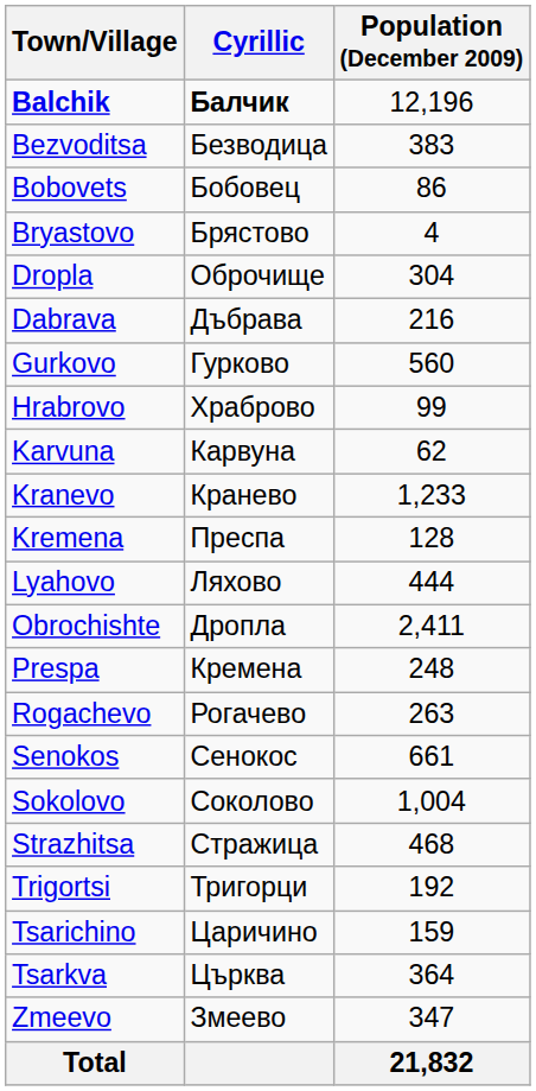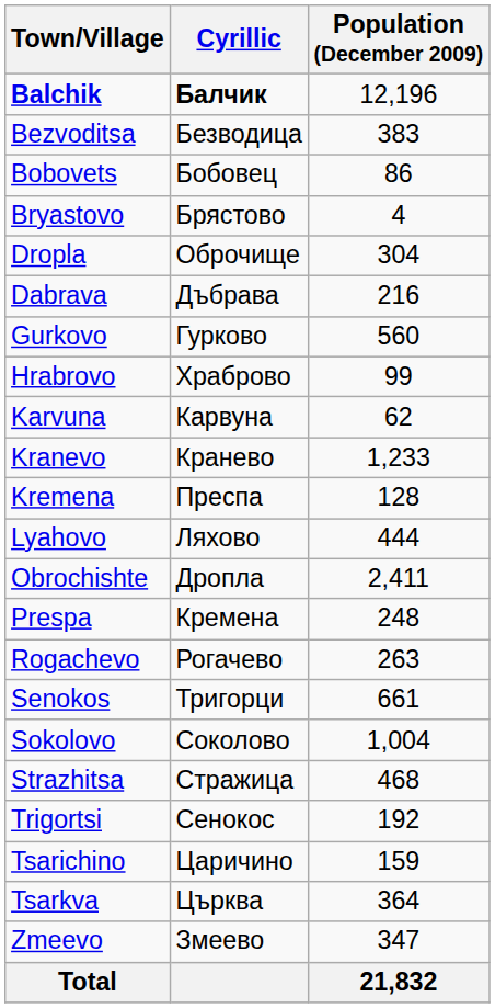 <table class="wikitable sortable">
 <tr>
 <th>Town/Village</th>
 <th><a href='#'>Cyrillic</a></th>
 <th>Population<br><small>(December 2009)</small></th>
 </tr>
 <tr>
 <td><strong><a href='#'>Balchik</a></strong></td>
 <td><strong>Балчик</strong></td>
 <td align="center">12,196</td>
 </tr>
 <tr>
 <td><a href='#'>Bezvoditsa</a></td>
 <td>Безводица</td>
 <td align="center">383</td>
 </tr>
 <tr>
 <td><a href='#'>Bobovets</a></td>
 <td>Бобовец</td>
 <td align="center">86</td>
 </tr>
 <tr>
 <td><a href='#'>Bryastovo</a></td>
 <td>Брястово</td>
 <td align="center">4</td>
 </tr>
 <tr>
 <td><a href='#'>Dropla</a></td>
 <td>Оброчище</td>
 <td align="center">304</td>
 </tr>
 <tr>
 <td><a href='#'>Dabrava</a></td>
 <td>Дъбрава</td>
 <td align="center">216</td>
 </tr>
 <tr>
 <td><a href='#'>Gurkovo</a></td>
 <td>Гурково</td>
 <td align="center">560</td>
 </tr>
 <tr>
 <td><a href='#'>Hrabrovo</a></td>
 <td>Храброво</td>
 <td align="center">99</td>
 </tr>
 <tr>
 <td><a href='#'>Karvuna</a></td>
 <td>Карвуна</td>
 <td align="center">62</td>
 </tr>
 <tr>
 <td><a href='#'>Kranevo</a></td>
 <td>Кранево</td>
 <td align="center">1,233</td>
 </tr>
 <tr>
 <td><a href='#'>Kremena</a></td>
 <td>Преспа</td>
 <td align="center">128</td>
 </tr>
 <tr>
 <td><a href='#'>Lyahovo</a></td>
 <td>Ляхово</td>
 <td align="center">444</td>
 </tr>
 <tr>
 <td><a href='#'>Obrochishte</a></td>
 <td>Дропла</td>
 <td align="center">2,411</td>
 </tr>
 <tr>
 <td><a href='#'>Prespa</a></td>
 <td>Кремена</td>
 <td align="center">248</td>
 </tr>
 <tr>
 <td><a href='#'>Rogachevo</a></td>
 <td>Рогачево</td>
 <td align="center">263</td>
 </tr>
 <tr>
 <td><a href='#'>Senokos</a></td>
-<td>Сенокос</td>
+<td>Тригорци</td>
 <td align="center">661</td>
 </tr>
 <tr>
 <td><a href='#'>Sokolovo</a></td>
 <td>Соколово</td>
 <td align="center">1,004</td>
 </tr>
 <tr>
 <td><a href='#'>Strazhitsa</a></td>
 <td>Стражица</td>
 <td align="center">468</td>
 </tr>
 <tr>
 <td><a href='#'>Trigortsi</a></td>
-<td>Тригорци</td>
+<td>Сенокос</td>
 <td align="center">192</td>
 </tr>
 <tr>
 <td><a href='#'>Tsarichino</a></td>
 <td>Царичино</td>
 <td align="center">159</td>
 </tr>
 <tr>
 <td><a href='#'>Tsarkva</a></td>
 <td>Църква</td>
 <td align="center">364</td>
 </tr>
 <tr>
 <td><a href='#'>Zmeevo</a></td>
 <td>Змеево</td>
 <td align="center">347</td>
 </tr>
 <tr>
 <th>Total</th>
 <th></th>
 <th align="center">21,832</th>
 </tr>
 </table>
